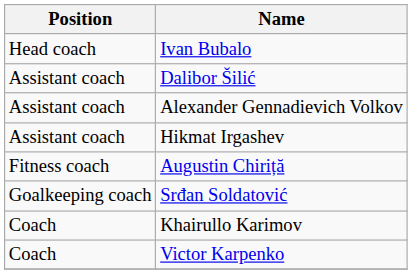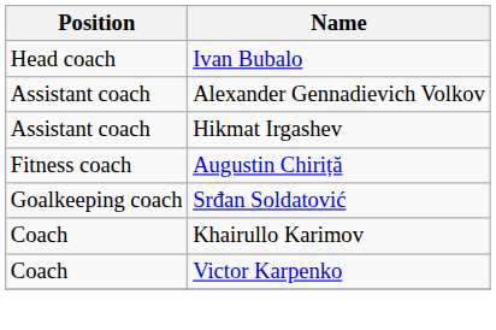 <table class="wikitable">
 <tr>
 <th>Position</th>
 <th>Name</th>
 </tr>
 <tr>
 <td>Head coach</td>
 <td> <a href='#'>Ivan Bubalo</a></td>
-</tr>
-<tr>
-<td>Assistant coach</td>
-<td> <a href='#'>Dalibor Šilić</a></td>
 </tr>
 <tr>
 <td>Assistant coach</td>
 <td> Alexander Gennadievich Volkov</td>
 </tr>
 <tr>
 <td>Assistant coach</td>
 <td> Hikmat Irgashev</td>
 </tr>
 <tr>
 <td>Fitness coach</td>
 <td> <a href='#'>Augustin Chiriță</a></td>
 </tr>
 <tr>
 <td>Goalkeeping coach</td>
 <td> <a href='#'>Srđan Soldatović</a></td>
 </tr>
 <tr>
 <td>Coach</td>
 <td> Khairullo Karimov</td>
 </tr>
 <tr>
 <td>Coach</td>
 <td> <a href='#'>Victor Karpenko</a></td>
 </tr>
 <tr>
 </tr>
 </table>
